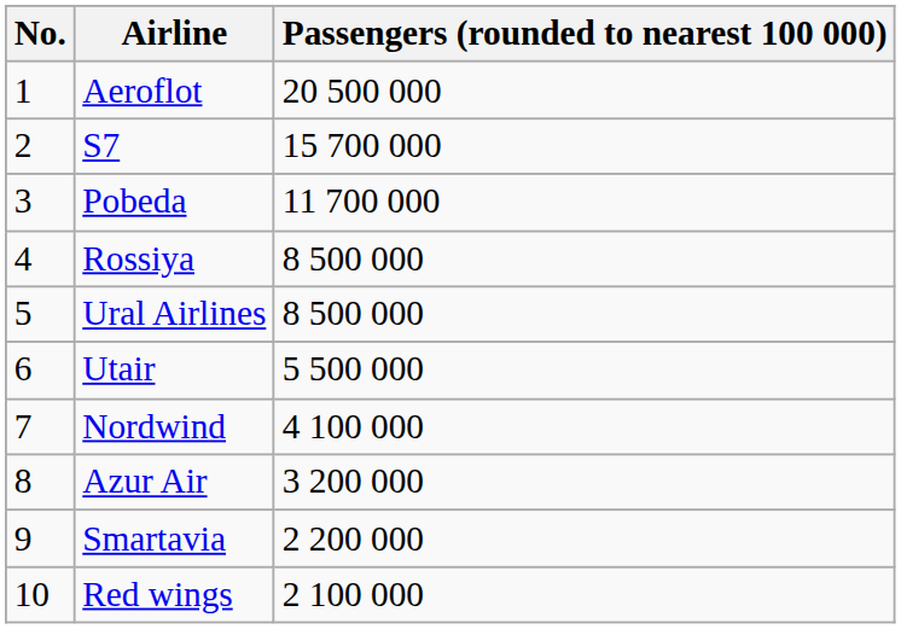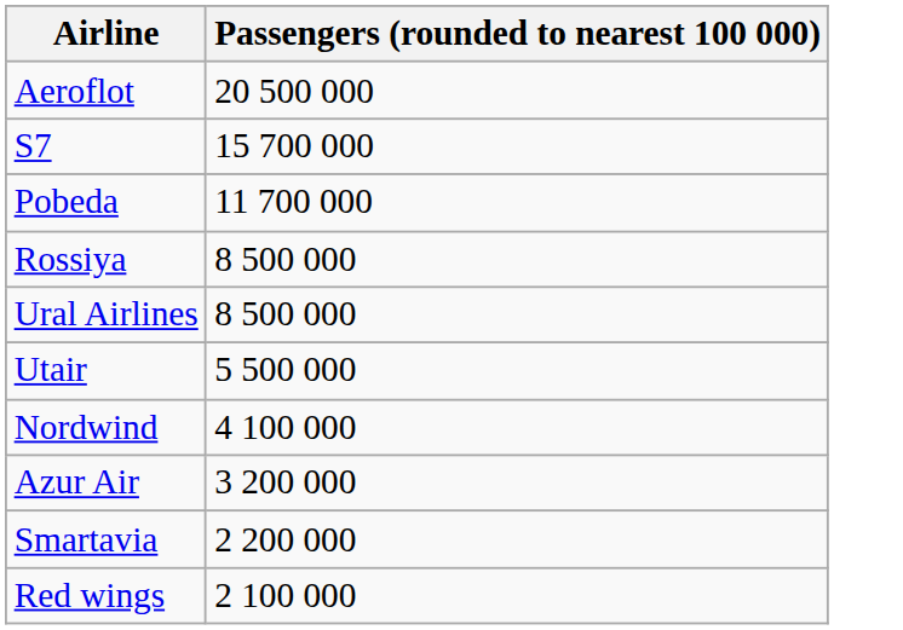 <table class="wikitable sortable">
 <tr>
-<th>No.</th>
 <th>Airline</th>
 <th>Passengers (rounded to nearest 100 000)</th>
 </tr>
 <tr>
-<td>1</td>
 <td><a href='#'>Aeroflot</a></td>
 <td>20 500 000</td>
 </tr>
 <tr>
-<td>2</td>
 <td><a href='#'>S7</a></td>
 <td>15 700 000</td>
 </tr>
 <tr>
-<td>3</td>
 <td><a href='#'>Pobeda</a></td>
 <td>11 700 000</td>
 </tr>
 <tr>
-<td>4</td>
 <td><a href='#'>Rossiya</a></td>
 <td>8 500 000</td>
 </tr>
 <tr>
-<td>5</td>
 <td><a href='#'>Ural Airlines</a></td>
 <td>8 500 000</td>
 </tr>
 <tr>
-<td>6</td>
 <td><a href='#'>Utair</a></td>
 <td>5 500 000</td>
 </tr>
 <tr>
-<td>7</td>
 <td><a href='#'>Nordwind</a></td>
 <td>4 100 000</td>
 </tr>
 <tr>
-<td>8</td>
 <td><a href='#'>Azur Air</a></td>
 <td>3 200 000</td>
 </tr>
 <tr>
-<td>9</td>
 <td><a href='#'>Smartavia</a></td>
 <td>2 200 000</td>
 </tr>
 <tr>
-<td>10</td>
 <td><a href='#'>Red wings</a></td>
 <td>2 100 000</td>
 </tr>
 </table>
